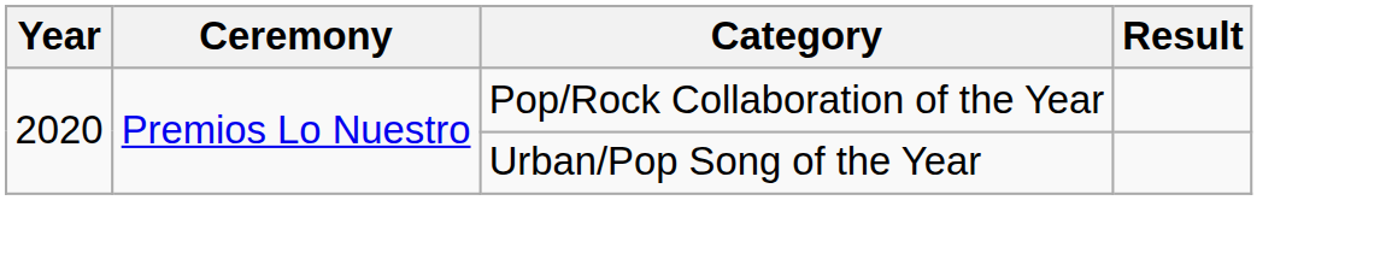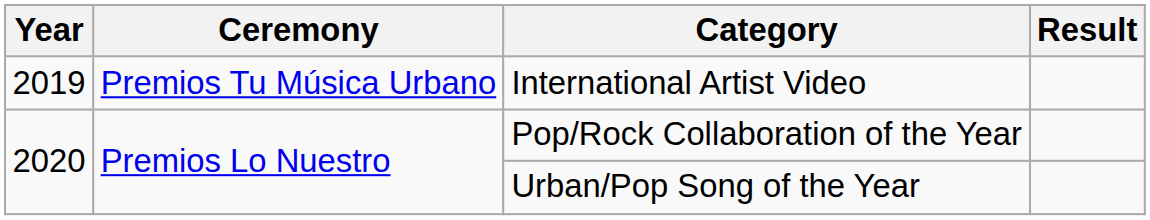 <table class="wikitable plainrowheaders">
 <tr>
 <th scope="col">Year</th>
 <th scope="col">Ceremony</th>
 <th scope="col">Category</th>
 <th scope="col">Result</th>
+</tr>
+<tr>
+<td rowspan="1">2019</td>
+<td><a href='#'>Premios Tu Música Urbano</a></td>
+<td>International Artist Video</td>
+<td></td>
 </tr>
 <tr>
 <td rowspan="2">2020</td>
 <td rowspan="2"><a href='#'>Premios Lo Nuestro</a></td>
 <td>Pop/Rock Collaboration of the Year</td>
 <td></td>
 </tr>
 <tr>
 <td>Urban/Pop Song of the Year</td>
 <td></td>
 </tr>
 </table>
